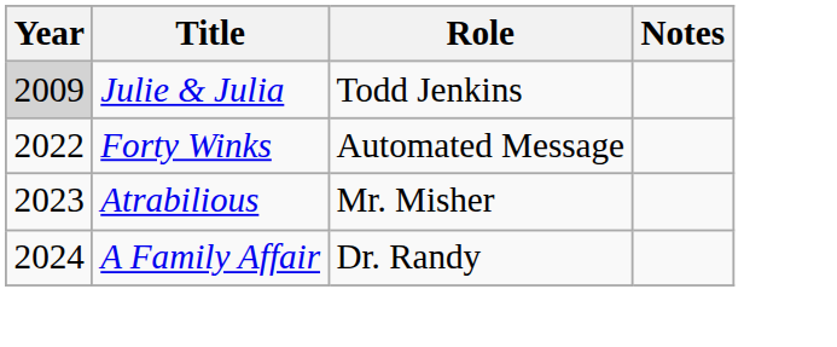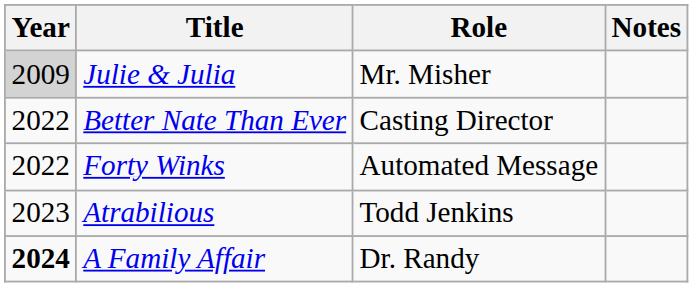 <table class="wikitable">
 <tr>
 <th>Year</th>
 <th>Title</th>
 <th>Role</th>
 <th>Notes</th>
 </tr>
 <tr>
 <td style="background: lightgrey;">2009</td>
 <td><em><a href='#'>Julie & Julia</a></em></td>
-<td>Todd Jenkins</td>
+<td>Mr. Misher</td>
+<td></td>
+</tr>
+<tr>
+<td>2022</td>
+<td><em><a href='#'>Better Nate Than Ever</a></em></td>
+<td>Casting Director</td>
 <td></td>
 </tr>
 <tr>
 <td>2022</td>
 <td><em><a href='#'>Forty Winks</a></em></td>
 <td>Automated Message</td>
 <td></td>
 </tr>
 <tr>
 <td>2023</td>
 <td><em><a href='#'>Atrabilious</a></em></td>
-<td>Mr. Misher</td>
+<td>Todd Jenkins</td>
 <td></td>
 </tr>
 <tr>
-<td>2024</td>
+<td><strong>2024</strong></td>
 <td><em><a href='#'>A Family Affair</a></em></td>
 <td>Dr. Randy</td>
 <td></td>
 </tr>
 </table>
